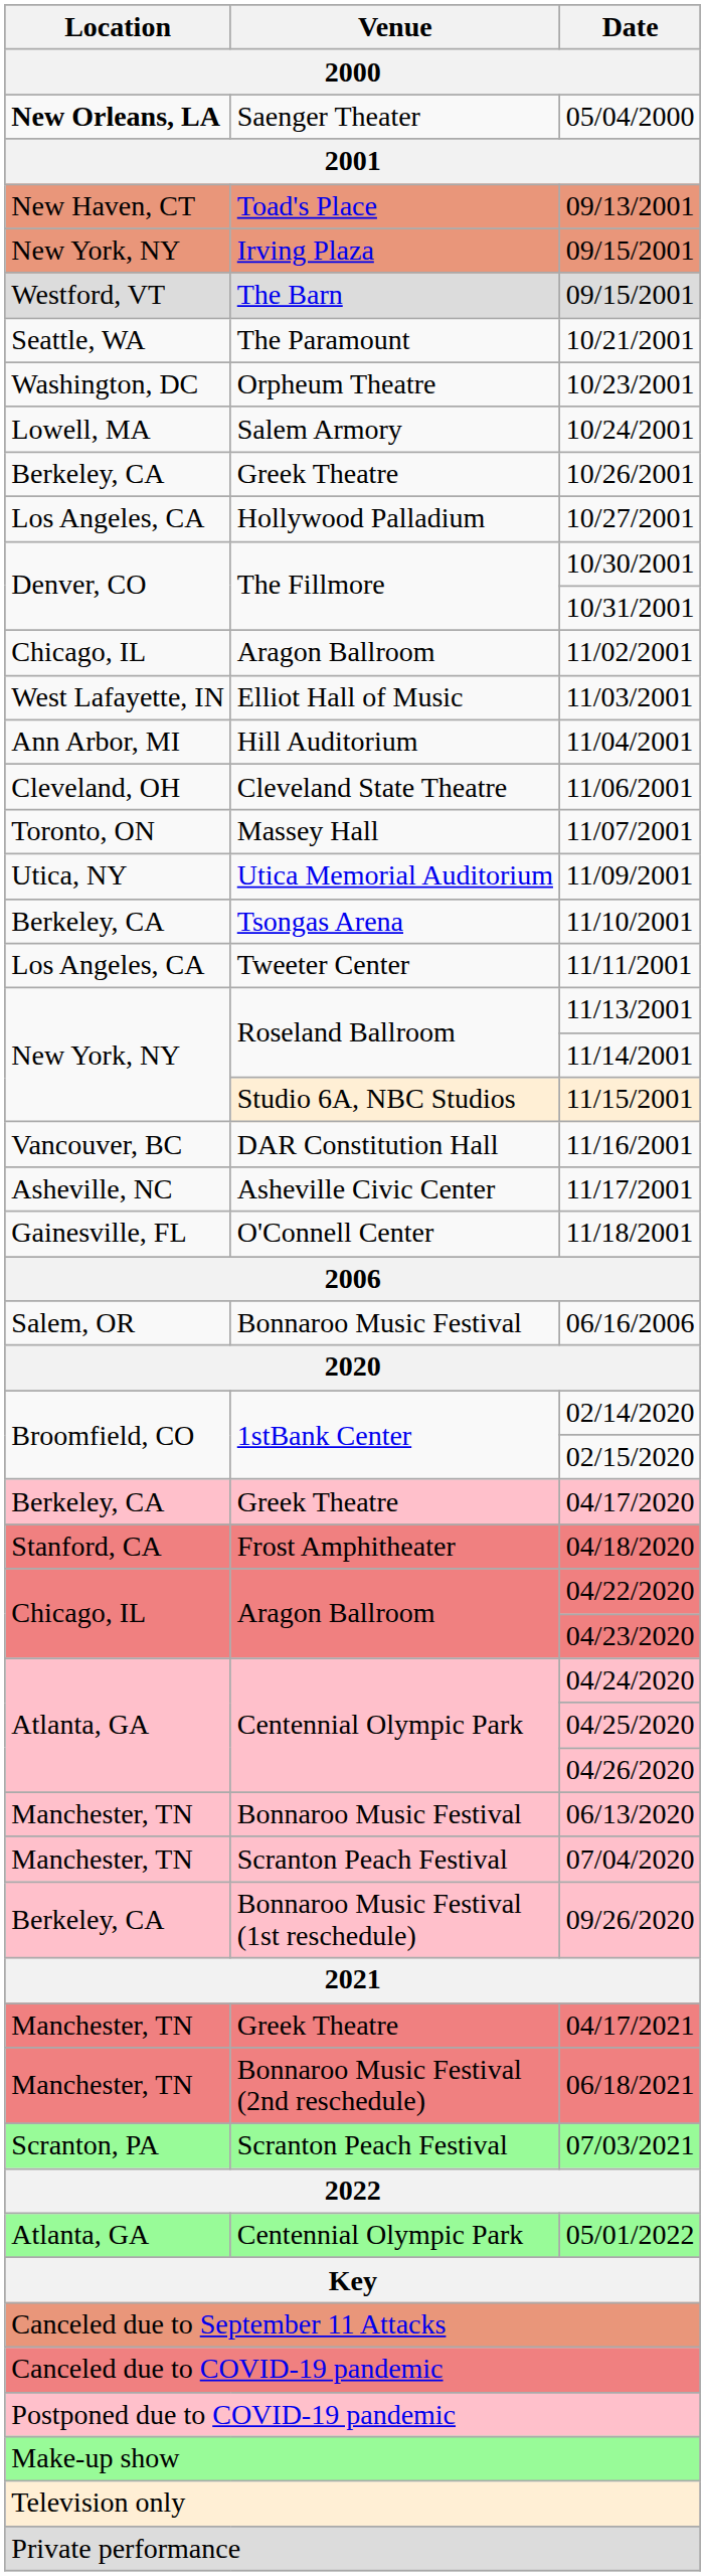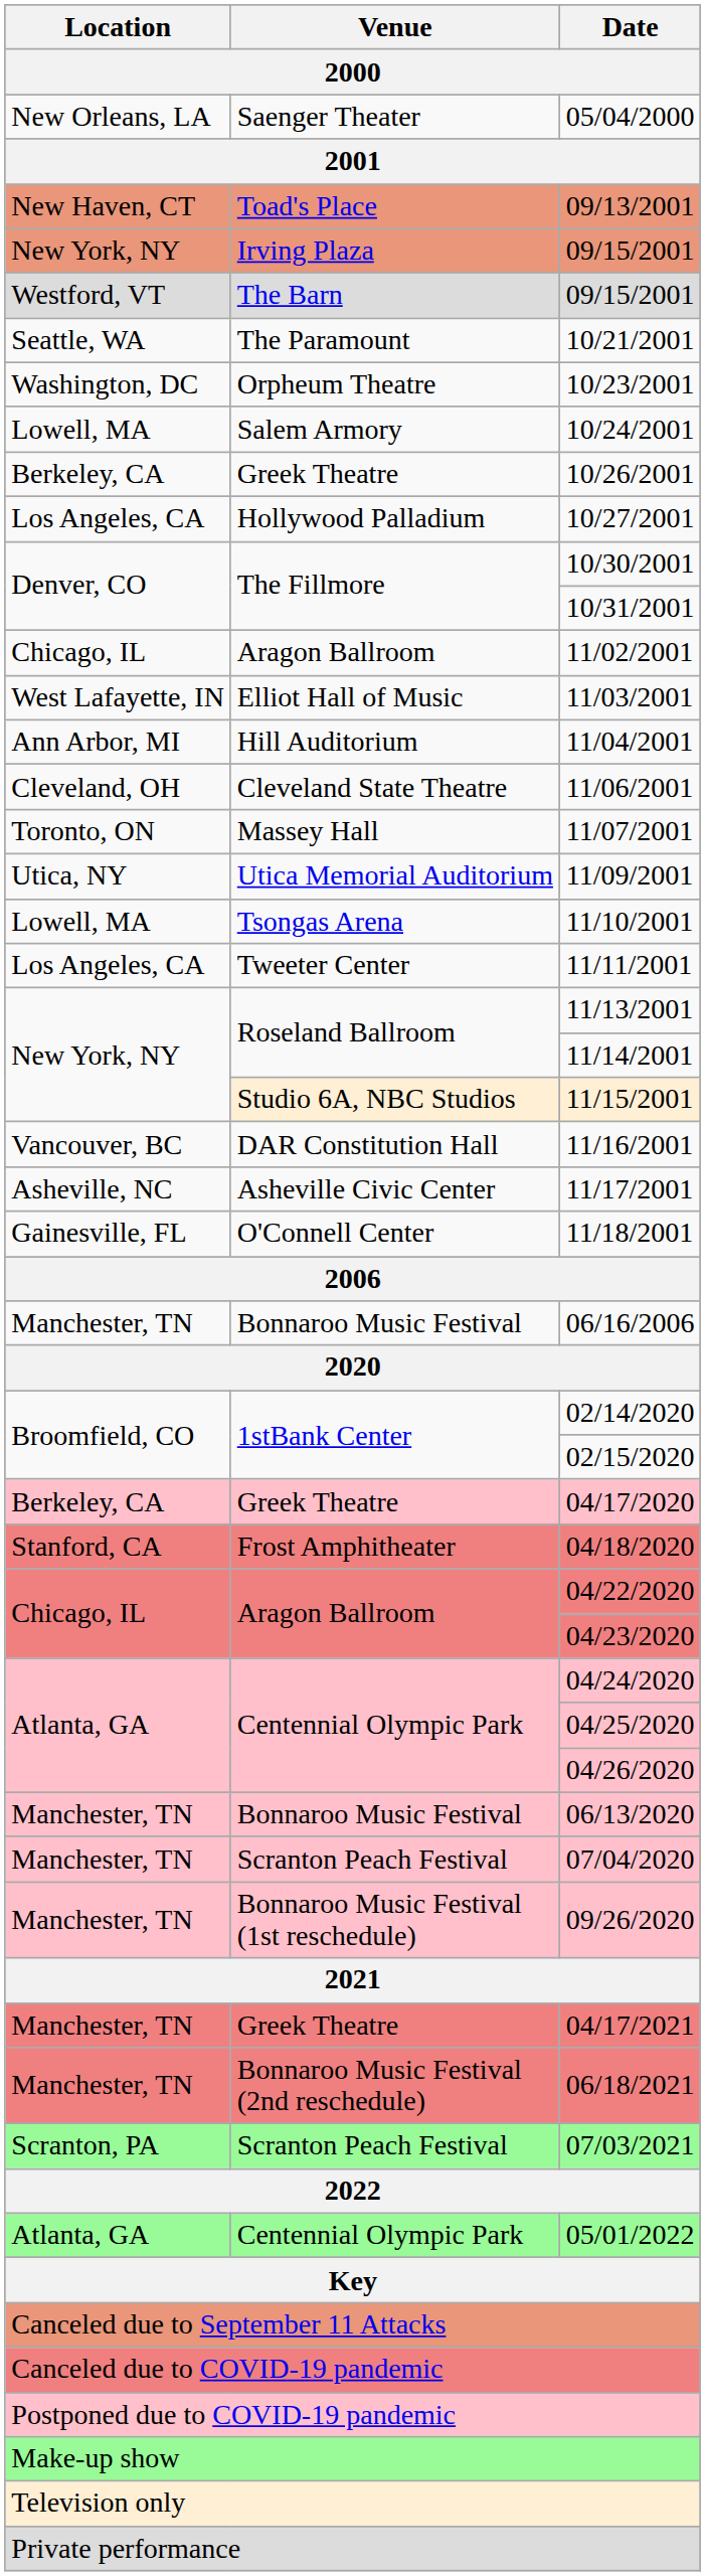 <table class="wikitable">
 <tr>
 <th>Location</th>
 <th>Venue</th>
 <th>Date</th>
 </tr>
 <tr>
 <th colspan="3">2000</th>
 </tr>
 <tr>
-<td><strong> New Orleans, LA</strong></td>
+<td> New Orleans, LA</td>
 <td>Saenger Theater</td>
 <td>05/04/2000</td>
 </tr>
 <tr>
 <th colspan="3">2001</th>
 </tr>
 <tr>
 <td style="background: DarkSalmon; color: black;"> New Haven, CT</td>
 <td style="background: DarkSalmon; color: black;"><a href='#'>Toad's Place</a></td>
 <td style="background: DarkSalmon; color: black;">09/13/2001</td>
 </tr>
 <tr>
 <td style="background: DarkSalmon; color: black;"> New York, NY</td>
 <td style="background: DarkSalmon; color: black;"><a href='#'>Irving Plaza</a></td>
 <td style="background: DarkSalmon; color: black;">09/15/2001</td>
 </tr>
 <tr>
 <td style="background: Gainsboro; color: black;"> Westford, VT</td>
 <td style="background: Gainsboro; color: black;"><a href='#'>The Barn</a></td>
 <td style="background: Gainsboro; color: black;">09/15/2001</td>
 </tr>
 <tr>
 <td> Seattle, WA</td>
 <td>The Paramount</td>
 <td>10/21/2001</td>
 </tr>
 <tr>
 <td> Washington, DC</td>
 <td>Orpheum Theatre</td>
 <td>10/23/2001</td>
 </tr>
 <tr>
 <td> Lowell, MA</td>
 <td>Salem Armory</td>
 <td>10/24/2001</td>
 </tr>
 <tr>
 <td> Berkeley, CA</td>
 <td>Greek Theatre</td>
 <td>10/26/2001</td>
 </tr>
 <tr>
 <td> Los Angeles, CA</td>
 <td>Hollywood Palladium</td>
 <td>10/27/2001</td>
 </tr>
 <tr>
 <td rowspan="2"> Denver, CO</td>
 <td rowspan="2">The Fillmore</td>
 <td>10/30/2001</td>
 </tr>
 <tr>
 <td>10/31/2001</td>
 </tr>
 <tr>
 <td> Chicago, IL</td>
 <td>Aragon Ballroom</td>
 <td>11/02/2001</td>
 </tr>
 <tr>
 <td> West Lafayette, IN</td>
 <td>Elliot Hall of Music</td>
 <td>11/03/2001</td>
 </tr>
 <tr>
 <td> Ann Arbor, MI</td>
 <td>Hill Auditorium</td>
 <td>11/04/2001</td>
 </tr>
 <tr>
 <td> Cleveland, OH</td>
 <td>Cleveland State Theatre</td>
 <td>11/06/2001</td>
 </tr>
 <tr>
 <td> Toronto, ON</td>
 <td>Massey Hall</td>
 <td>11/07/2001</td>
 </tr>
 <tr>
 <td> Utica, NY</td>
 <td><a href='#'>Utica Memorial Auditorium</a></td>
 <td>11/09/2001</td>
 </tr>
 <tr>
-<td> Berkeley, CA</td>
+<td> Lowell, MA</td>
 <td><a href='#'>Tsongas Arena</a></td>
 <td>11/10/2001</td>
 </tr>
 <tr>
 <td> Los Angeles, CA</td>
 <td>Tweeter Center</td>
 <td>11/11/2001</td>
 </tr>
 <tr>
 <td rowspan="3"> New York, NY</td>
 <td rowspan="2">Roseland Ballroom</td>
 <td>11/13/2001</td>
 </tr>
 <tr>
 <td>11/14/2001</td>
 </tr>
 <tr>
 <td style="background: PapayaWhip; color: black;">Studio 6A, NBC Studios</td>
 <td style="background: PapayaWhip; color: black;">11/15/2001</td>
 </tr>
 <tr>
 <td> Vancouver, BC</td>
 <td>DAR Constitution Hall</td>
 <td>11/16/2001</td>
 </tr>
 <tr>
 <td> Asheville, NC</td>
 <td>Asheville Civic Center</td>
 <td>11/17/2001</td>
 </tr>
 <tr>
 <td> Gainesville, FL</td>
 <td>O'Connell Center</td>
 <td>11/18/2001</td>
 </tr>
 <tr>
 <th colspan="3">2006</th>
 </tr>
 <tr>
-<td> Salem, OR</td>
+<td> Manchester, TN</td>
 <td>Bonnaroo Music Festival</td>
 <td>06/16/2006</td>
 </tr>
 <tr>
 <th colspan="3">2020</th>
 </tr>
 <tr>
 <td rowspan="2"> Broomfield, CO</td>
 <td rowspan="2"><a href='#'>1stBank Center</a></td>
 <td>02/14/2020</td>
 </tr>
 <tr>
 <td>02/15/2020</td>
 </tr>
 <tr>
 <td style="background: Pink; color: black;"> Berkeley, CA</td>
 <td style="background: Pink; color: black;">Greek Theatre</td>
 <td style="background: Pink; color: black;">04/17/2020</td>
 </tr>
 <tr>
 <td style="background: LightCoral; color: black;"> Stanford, CA</td>
 <td style="background: LightCoral; color: black;">Frost Amphitheater</td>
 <td style="background: LightCoral; color: black;">04/18/2020</td>
 </tr>
 <tr>
 <td style="background: LightCoral; color: black;" rowspan="2"> Chicago, IL</td>
 <td style="background: LightCoral; color: black;" rowspan="2">Aragon Ballroom</td>
 <td style="background: LightCoral; color: black;">04/22/2020</td>
 </tr>
 <tr>
 <td style="background: LightCoral; color: black;">04/23/2020</td>
 </tr>
 <tr>
 <td style="background: Pink; color: black;" rowspan="3"> Atlanta, GA</td>
 <td style="background: Pink; color: black;" rowspan="3">Centennial Olympic Park</td>
 <td style="background: Pink; color: black;">04/24/2020</td>
 </tr>
 <tr>
 <td style="background: Pink; color: black;">04/25/2020</td>
 </tr>
 <tr>
 <td style="background: Pink; color: black;">04/26/2020</td>
 </tr>
 <tr>
 <td style="background: Pink; color: black;"> Manchester, TN</td>
 <td style="background: Pink; color: black;">Bonnaroo Music Festival</td>
 <td style="background: Pink; color: black;">06/13/2020</td>
 </tr>
 <tr>
 <td style="background: Pink; color: black;"> Manchester, TN</td>
 <td style="background: Pink; color: black;">Scranton Peach Festival</td>
 <td style="background: Pink; color: black;">07/04/2020</td>
 </tr>
 <tr>
-<td style="background: Pink; color: black;"> Berkeley, CA</td>
+<td style="background: Pink; color: black;"> Manchester, TN</td>
 <td style="background: Pink; color: black;">Bonnaroo Music Festival <br> (1st reschedule)</td>
 <td style="background: Pink; color: black;">09/26/2020</td>
 </tr>
 <tr>
 <th colspan="3">2021</th>
 </tr>
 <tr>
 <td style="background: LightCoral; color: black;"> Manchester, TN</td>
 <td style="background: LightCoral; color: black;">Greek Theatre</td>
 <td style="background: LightCoral; color: black;">04/17/2021</td>
 </tr>
 <tr>
 <td style="background: LightCoral; color: black;"> Manchester, TN</td>
 <td style="background: LightCoral; color: black;">Bonnaroo Music Festival <br> (2nd reschedule)</td>
 <td style="background: LightCoral; color: black;">06/18/2021</td>
 </tr>
 <tr>
 <td style="background: PaleGreen; color: black;"> Scranton, PA</td>
 <td style="background: PaleGreen; color: black;">Scranton Peach Festival</td>
 <td style="background: PaleGreen; color: black;">07/03/2021</td>
 </tr>
 <tr>
 <th colspan="3">2022</th>
 </tr>
 <tr>
 <td style="background: PaleGreen; color: black;"> Atlanta, GA</td>
 <td style="background: PaleGreen; color: black;">Centennial Olympic Park</td>
 <td style="background: PaleGreen; color: black;">05/01/2022</td>
 </tr>
 <tr>
 <th colspan="3">Key</th>
 </tr>
 <tr>
 <td style="background: DarkSalmon; color: black;" colspan="3">Canceled due to <a href='#'>September 11 Attacks</a></td>
 </tr>
 <tr>
 <td style="background: LightCoral; color: black;" colspan="3">Canceled due to <a href='#'>COVID-19 pandemic</a></td>
 </tr>
 <tr>
 <td style="background: Pink; color: black;" colspan="3">Postponed due to <a href='#'>COVID-19 pandemic</a></td>
 </tr>
 <tr>
 <td style="background: PaleGreen; color: black;" colspan="3">Make-up show</td>
 </tr>
 <tr>
 <td style="background: PapayaWhip; color: black;" colspan="3">Television only</td>
 </tr>
 <tr>
 <td style="background: Gainsboro; color: black;" colspan="3">Private performance</td>
 </tr>
 </table>
